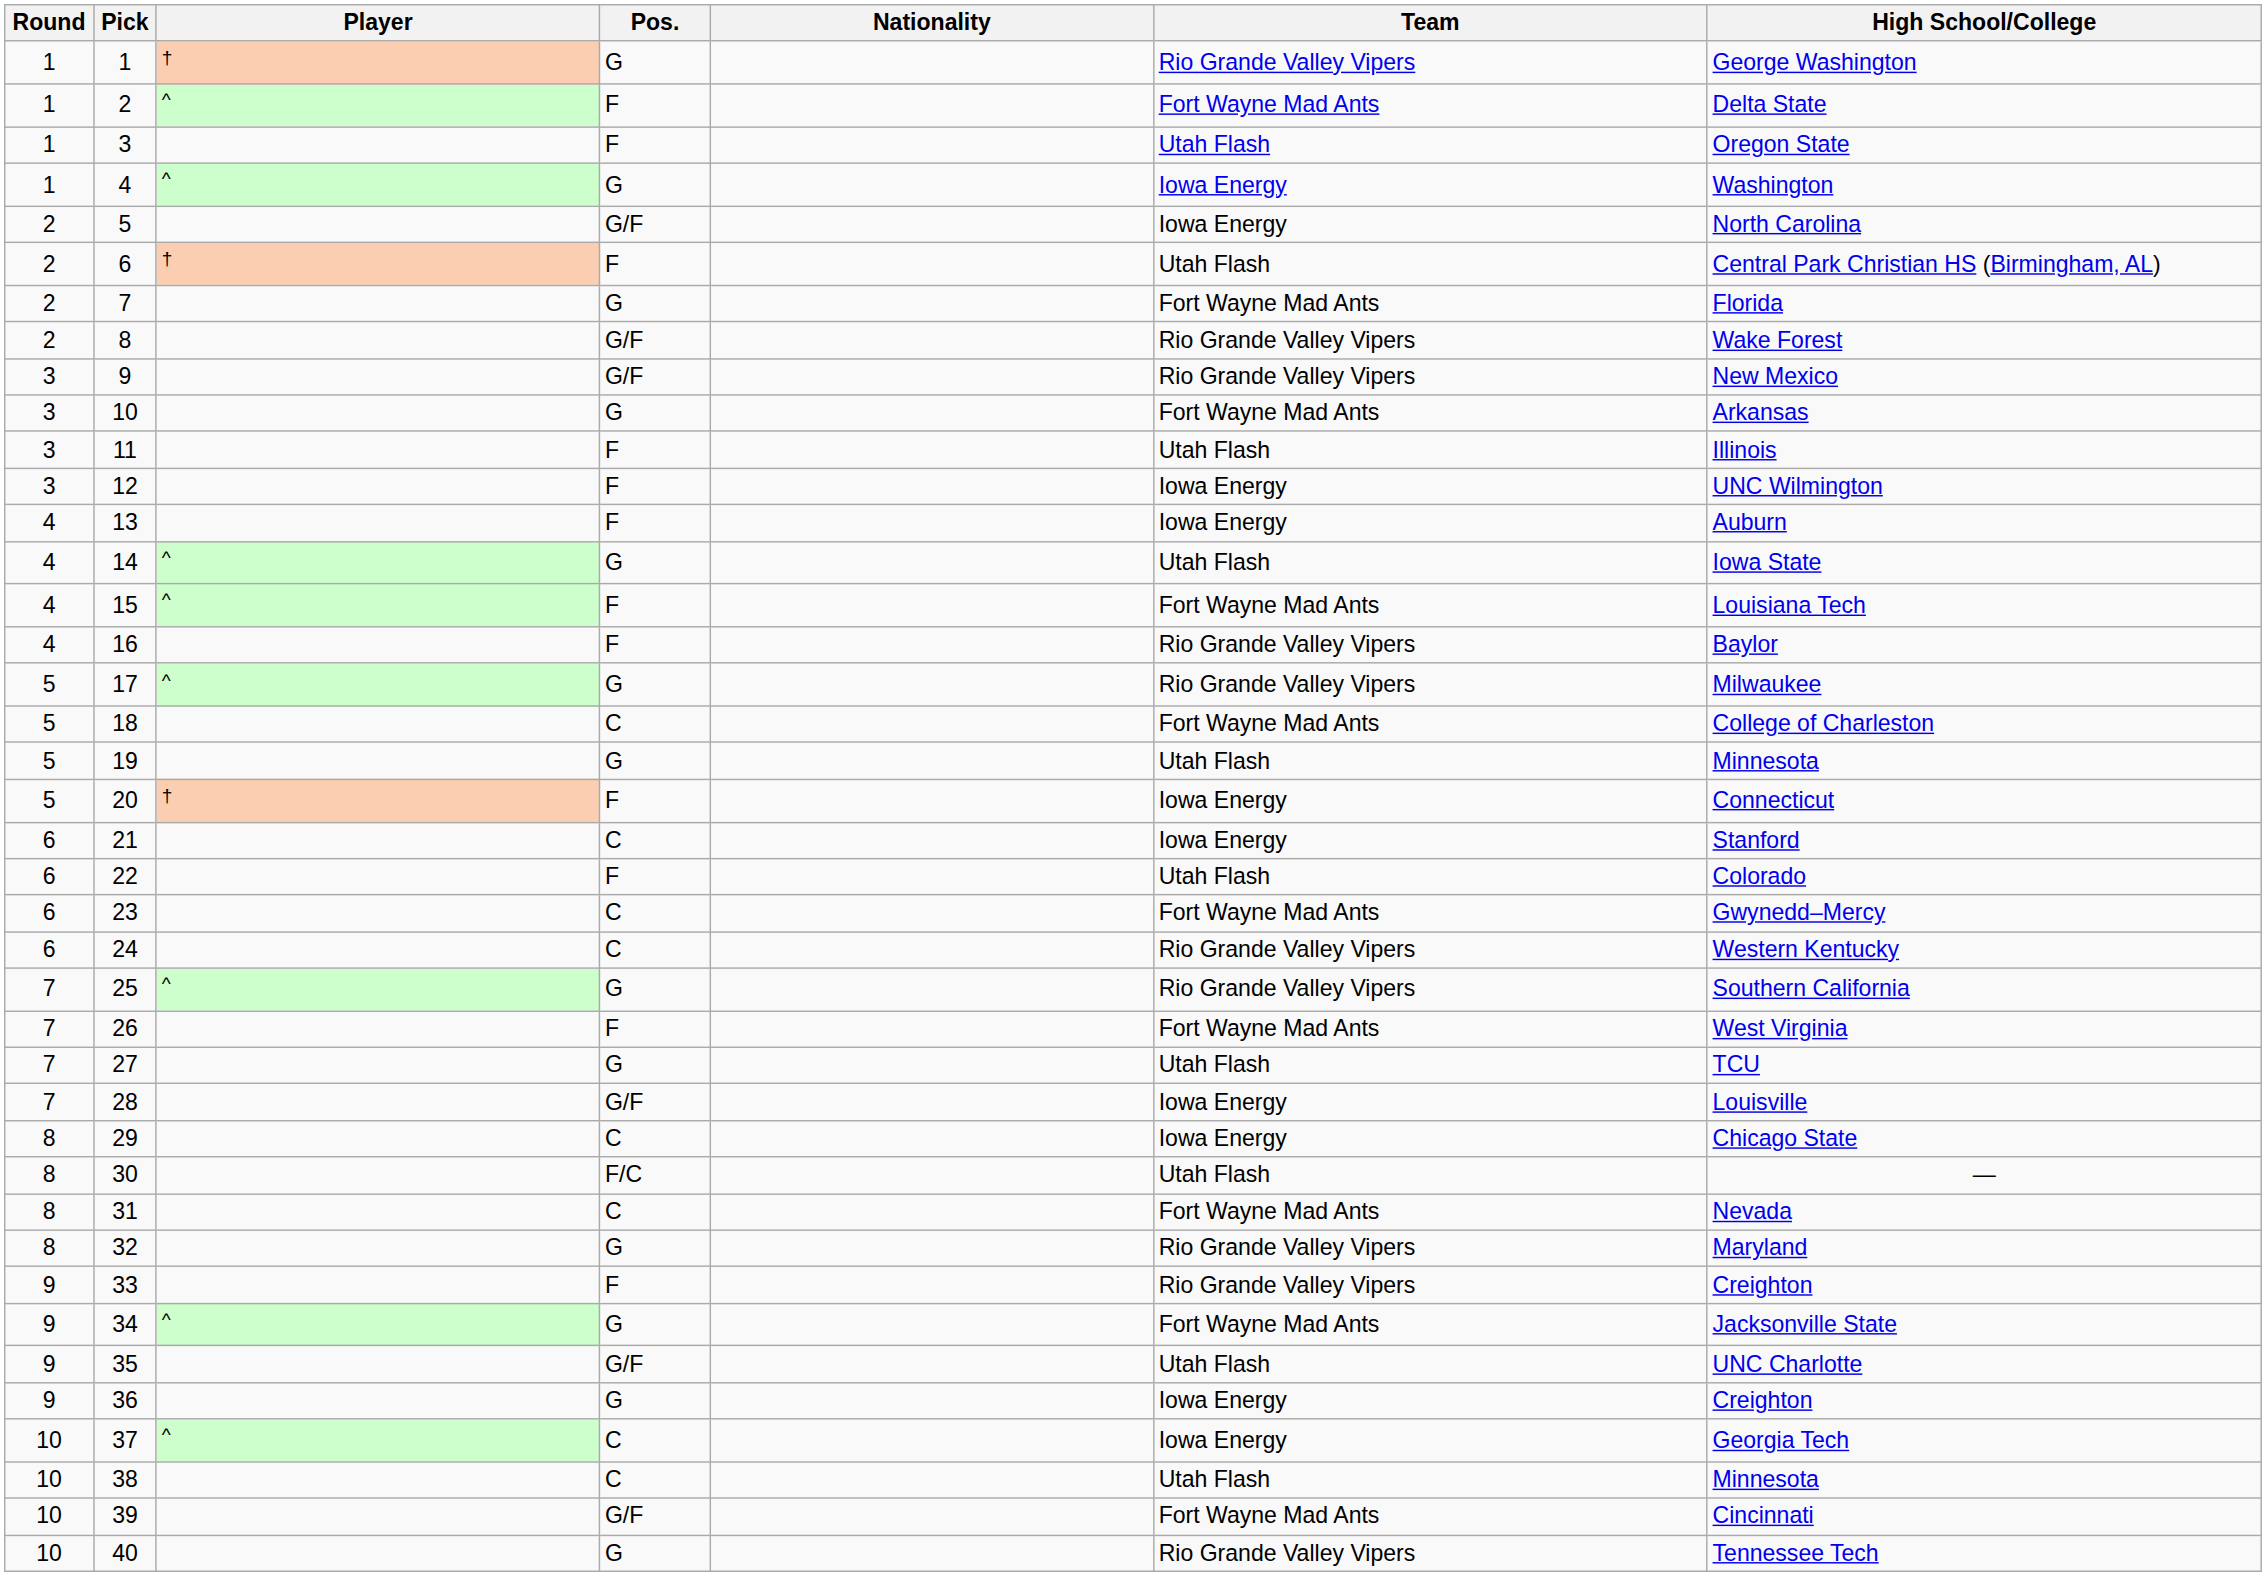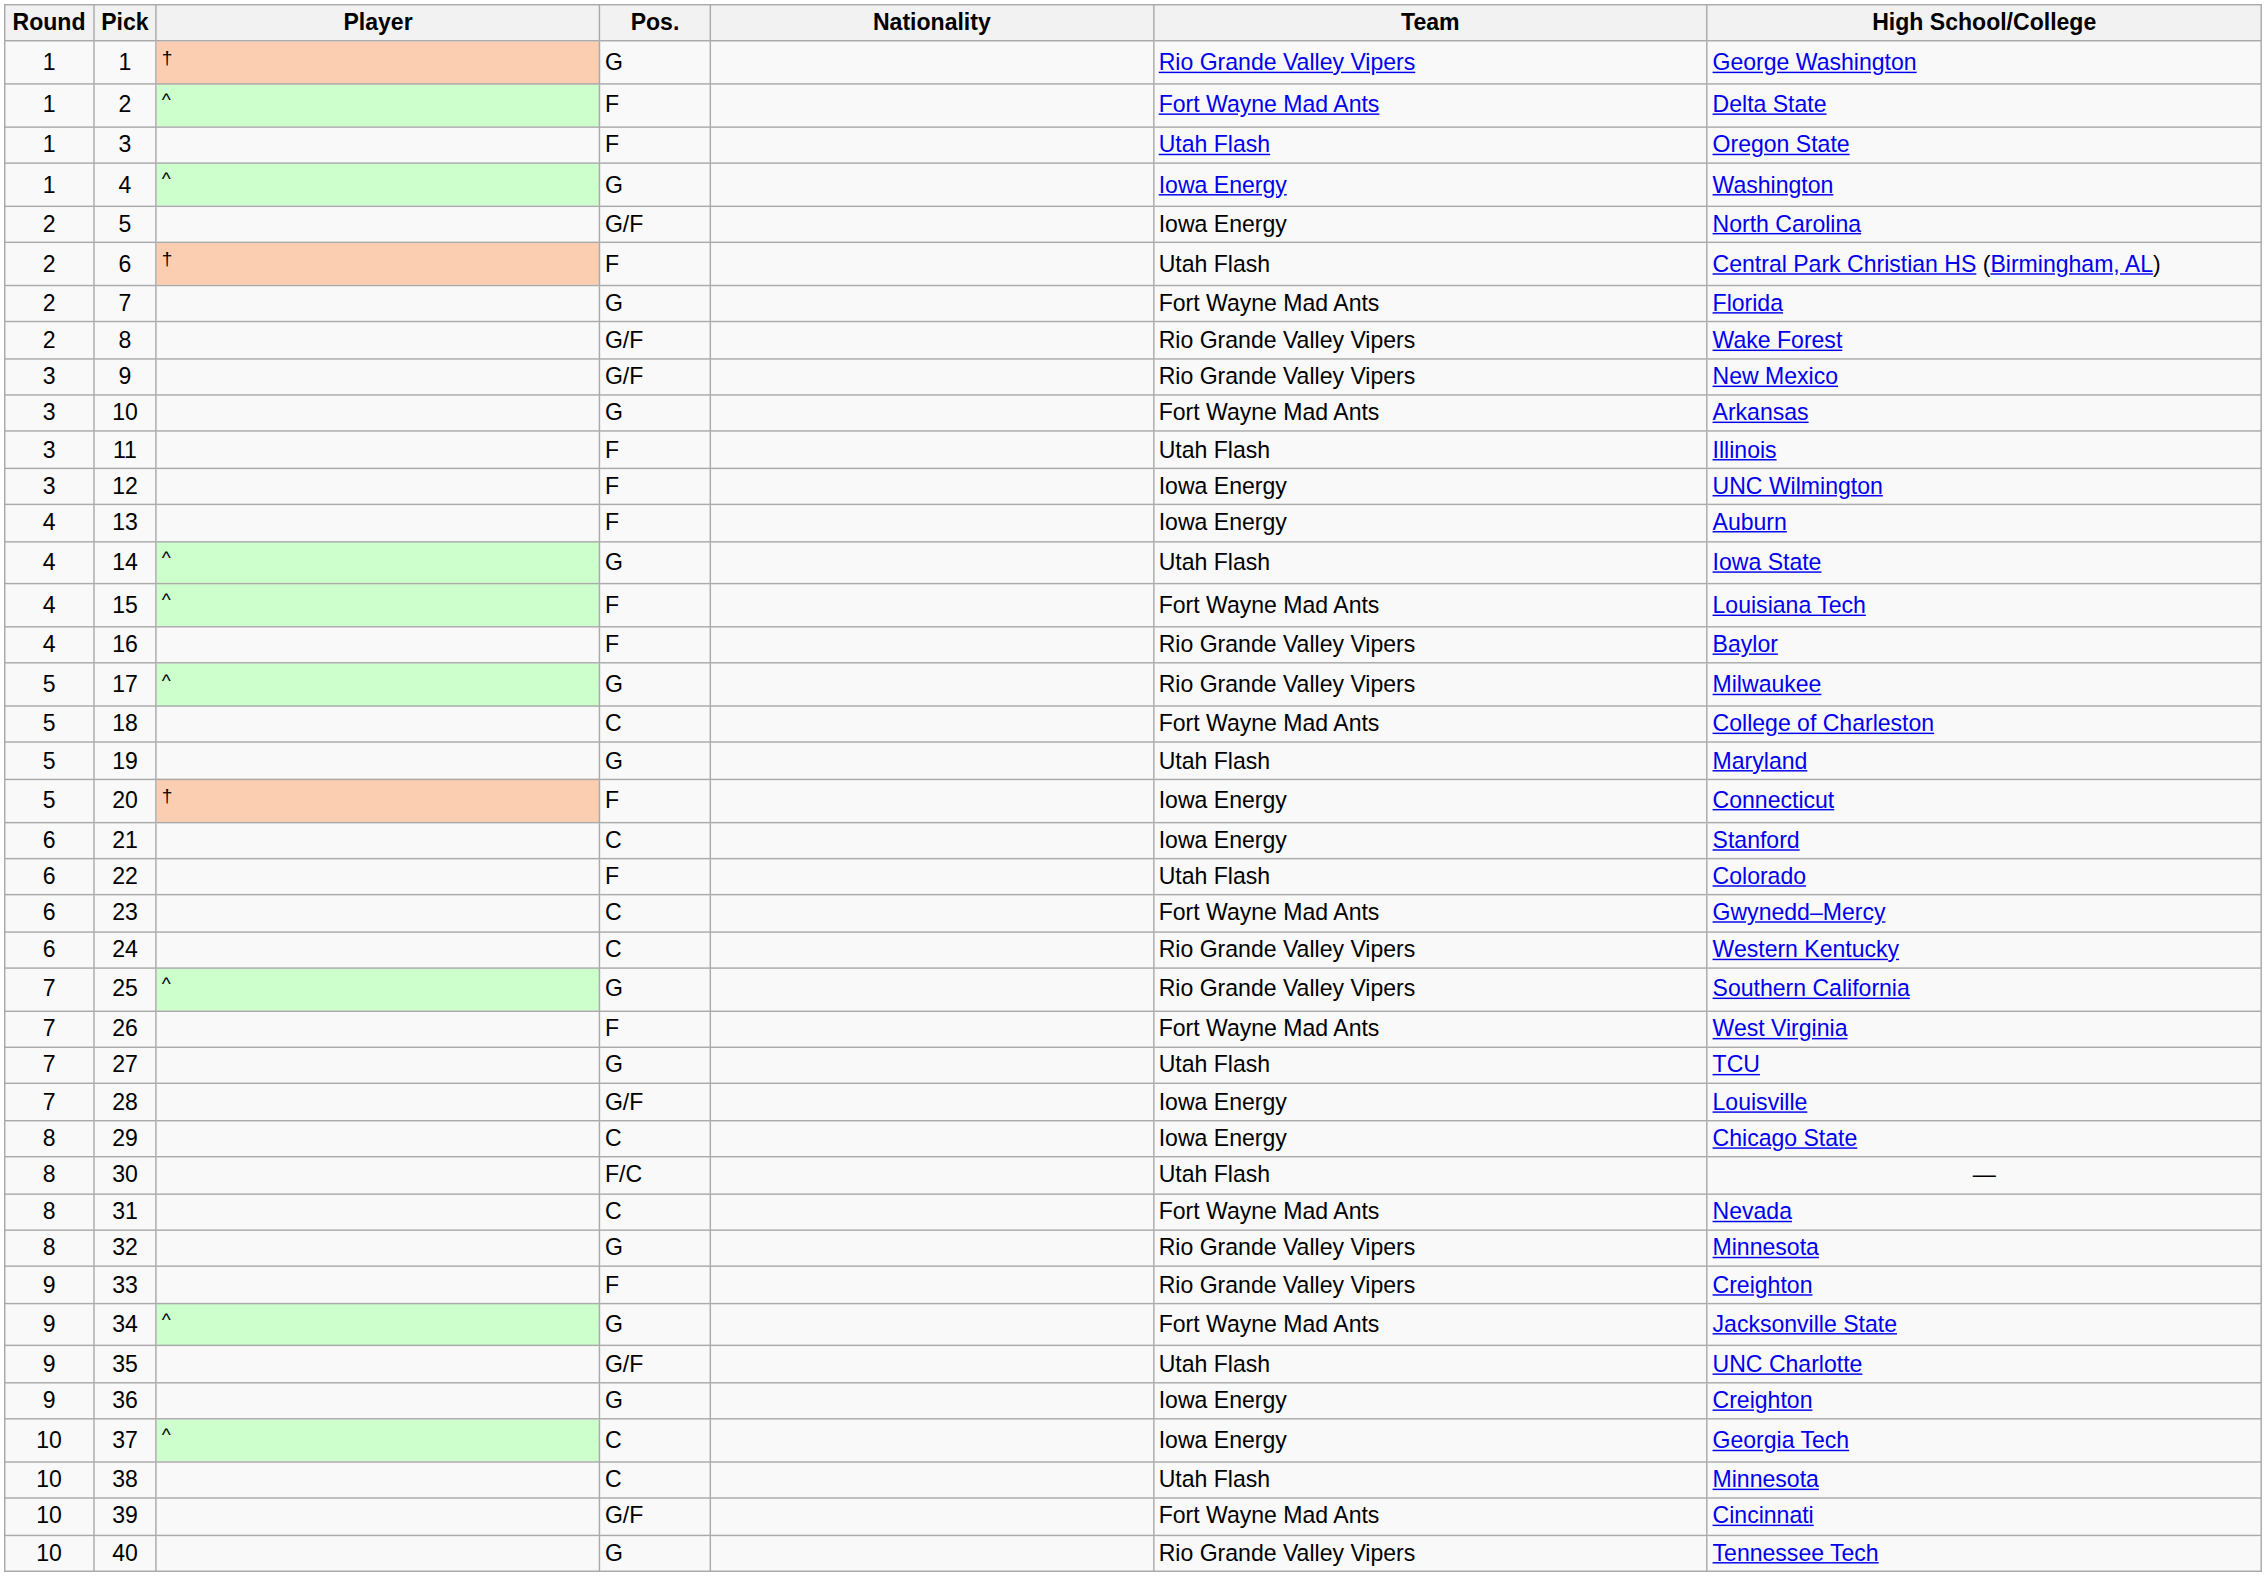 <table class="wikitable sortable">
 <tr>
 <th width="1%">Round</th>
 <th width="1%">Pick</th>
 <th width="16%">Player</th>
 <th width="4%">Pos.</th>
 <th width="16%">Nationality</th>
 <th width="20%">Team</th>
 <th width="20%">High School/College</th>
 </tr>
 <tr>
 <td align=center>1</td>
 <td align=center>1</td>
 <td style="background-color:#FBCEB1"><sup>†</sup></td>
 <td>G</td>
 <td></td>
 <td><a href='#'>Rio Grande Valley Vipers</a></td>
 <td><a href='#'>George Washington</a></td>
 </tr>
 <tr>
 <td align=center>1</td>
 <td align=center>2</td>
 <td style="background-color:#CCFFCC"><sup>^</sup></td>
 <td>F</td>
 <td></td>
 <td><a href='#'>Fort Wayne Mad Ants</a></td>
 <td><a href='#'>Delta State</a></td>
 </tr>
 <tr>
 <td align=center>1</td>
 <td align=center>3</td>
 <td></td>
 <td>F</td>
 <td></td>
 <td><a href='#'>Utah Flash</a></td>
 <td><a href='#'>Oregon State</a></td>
 </tr>
 <tr>
 <td align=center>1</td>
 <td align=center>4</td>
 <td style="background-color:#CCFFCC"><sup>^</sup></td>
 <td>G</td>
 <td></td>
 <td><a href='#'>Iowa Energy</a></td>
 <td><a href='#'>Washington</a></td>
 </tr>
 <tr>
 <td align=center>2</td>
 <td align=center>5</td>
 <td></td>
 <td>G/F</td>
 <td></td>
 <td>Iowa Energy</td>
 <td><a href='#'>North Carolina</a></td>
 </tr>
 <tr>
 <td align=center>2</td>
 <td align=center>6</td>
 <td style="background-color:#FBCEB1"><sup>†</sup></td>
 <td>F</td>
 <td></td>
 <td>Utah Flash</td>
 <td><a href='#'>Central Park Christian HS</a> (<a href='#'>Birmingham, AL</a>)</td>
 </tr>
 <tr>
 <td align=center>2</td>
 <td align=center>7</td>
 <td></td>
 <td>G</td>
 <td></td>
 <td>Fort Wayne Mad Ants</td>
 <td><a href='#'>Florida</a></td>
 </tr>
 <tr>
 <td align=center>2</td>
 <td align=center>8</td>
 <td></td>
 <td>G/F</td>
 <td></td>
 <td>Rio Grande Valley Vipers</td>
 <td><a href='#'>Wake Forest</a></td>
 </tr>
 <tr>
 <td align=center>3</td>
 <td align=center>9</td>
 <td></td>
 <td>G/F</td>
 <td></td>
 <td>Rio Grande Valley Vipers</td>
 <td><a href='#'>New Mexico</a></td>
 </tr>
 <tr>
 <td align=center>3</td>
 <td align=center>10</td>
 <td></td>
 <td>G</td>
 <td></td>
 <td>Fort Wayne Mad Ants</td>
 <td><a href='#'>Arkansas</a></td>
 </tr>
 <tr>
 <td align=center>3</td>
 <td align=center>11</td>
 <td></td>
 <td>F</td>
 <td></td>
 <td>Utah Flash</td>
 <td><a href='#'>Illinois</a></td>
 </tr>
 <tr>
 <td align=center>3</td>
 <td align=center>12</td>
 <td></td>
 <td>F</td>
 <td></td>
 <td>Iowa Energy</td>
 <td><a href='#'>UNC Wilmington</a></td>
 </tr>
 <tr>
 <td align=center>4</td>
 <td align=center>13</td>
 <td></td>
 <td>F</td>
 <td></td>
 <td>Iowa Energy</td>
 <td><a href='#'>Auburn</a></td>
 </tr>
 <tr>
 <td align=center>4</td>
 <td align=center>14</td>
 <td style="background-color:#CCFFCC"><sup>^</sup></td>
 <td>G</td>
 <td></td>
 <td>Utah Flash</td>
 <td><a href='#'>Iowa State</a></td>
 </tr>
 <tr>
 <td align=center>4</td>
 <td align=center>15</td>
 <td style="background-color:#CCFFCC"><sup>^</sup></td>
 <td>F</td>
 <td></td>
 <td>Fort Wayne Mad Ants</td>
 <td><a href='#'>Louisiana Tech</a></td>
 </tr>
 <tr>
 <td align=center>4</td>
 <td align=center>16</td>
 <td></td>
 <td>F</td>
 <td></td>
 <td>Rio Grande Valley Vipers</td>
 <td><a href='#'>Baylor</a></td>
 </tr>
 <tr>
 <td align=center>5</td>
 <td align=center>17</td>
 <td style="background-color:#CCFFCC"><sup>^</sup></td>
 <td>G</td>
 <td></td>
 <td>Rio Grande Valley Vipers</td>
 <td><a href='#'>Milwaukee</a></td>
 </tr>
 <tr>
 <td align=center>5</td>
 <td align=center>18</td>
 <td></td>
 <td>C</td>
 <td></td>
 <td>Fort Wayne Mad Ants</td>
 <td><a href='#'>College of Charleston</a></td>
 </tr>
 <tr>
 <td align=center>5</td>
 <td align=center>19</td>
 <td></td>
 <td>G</td>
 <td></td>
 <td>Utah Flash</td>
-<td><a href='#'>Minnesota</a></td>
+<td><a href='#'>Maryland</a></td>
 </tr>
 <tr>
 <td align=center>5</td>
 <td align=center>20</td>
 <td style="background-color:#FBCEB1"><sup>†</sup></td>
 <td>F</td>
 <td></td>
 <td>Iowa Energy</td>
 <td><a href='#'>Connecticut</a></td>
 </tr>
 <tr>
 <td align=center>6</td>
 <td align=center>21</td>
 <td></td>
 <td>C</td>
 <td></td>
 <td>Iowa Energy</td>
 <td><a href='#'>Stanford</a></td>
 </tr>
 <tr>
 <td align=center>6</td>
 <td align=center>22</td>
 <td></td>
 <td>F</td>
 <td></td>
 <td>Utah Flash</td>
 <td><a href='#'>Colorado</a></td>
 </tr>
 <tr>
 <td align=center>6</td>
 <td align=center>23</td>
 <td></td>
 <td>C</td>
 <td></td>
 <td>Fort Wayne Mad Ants</td>
 <td><a href='#'>Gwynedd–Mercy</a></td>
 </tr>
 <tr>
 <td align=center>6</td>
 <td align=center>24</td>
 <td></td>
 <td>C</td>
 <td></td>
 <td>Rio Grande Valley Vipers</td>
 <td><a href='#'>Western Kentucky</a></td>
 </tr>
 <tr>
 <td align=center>7</td>
 <td align=center>25</td>
 <td style="background-color:#CCFFCC"><sup>^</sup></td>
 <td>G</td>
 <td></td>
 <td>Rio Grande Valley Vipers</td>
 <td><a href='#'>Southern California</a></td>
 </tr>
 <tr>
 <td align=center>7</td>
 <td align=center>26</td>
 <td></td>
 <td>F</td>
 <td></td>
 <td>Fort Wayne Mad Ants</td>
 <td><a href='#'>West Virginia</a></td>
 </tr>
 <tr>
 <td align=center>7</td>
 <td align=center>27</td>
 <td></td>
 <td>G</td>
 <td></td>
 <td>Utah Flash</td>
 <td><a href='#'>TCU</a></td>
 </tr>
 <tr>
 <td align=center>7</td>
 <td align=center>28</td>
 <td></td>
 <td>G/F</td>
 <td></td>
 <td>Iowa Energy</td>
 <td><a href='#'>Louisville</a></td>
 </tr>
 <tr>
 <td align=center>8</td>
 <td align=center>29</td>
 <td></td>
 <td>C</td>
 <td></td>
 <td>Iowa Energy</td>
 <td><a href='#'>Chicago State</a></td>
 </tr>
 <tr>
 <td align=center>8</td>
 <td align=center>30</td>
 <td></td>
 <td>F/C</td>
 <td></td>
 <td>Utah Flash</td>
 <td align=center>—</td>
 </tr>
 <tr>
 <td align=center>8</td>
 <td align=center>31</td>
 <td></td>
 <td>C</td>
 <td></td>
 <td>Fort Wayne Mad Ants</td>
 <td><a href='#'>Nevada</a></td>
 </tr>
 <tr>
 <td align=center>8</td>
 <td align=center>32</td>
 <td></td>
 <td>G</td>
 <td></td>
 <td>Rio Grande Valley Vipers</td>
-<td><a href='#'>Maryland</a></td>
+<td><a href='#'>Minnesota</a></td>
 </tr>
 <tr>
 <td align=center>9</td>
 <td align=center>33</td>
 <td></td>
 <td>F</td>
 <td></td>
 <td>Rio Grande Valley Vipers</td>
 <td><a href='#'>Creighton</a></td>
 </tr>
 <tr>
 <td align=center>9</td>
 <td align=center>34</td>
 <td style="background-color:#CCFFCC"><sup>^</sup></td>
 <td>G</td>
 <td></td>
 <td>Fort Wayne Mad Ants</td>
 <td><a href='#'>Jacksonville State</a></td>
 </tr>
 <tr>
 <td align=center>9</td>
 <td align=center>35</td>
 <td></td>
 <td>G/F</td>
 <td></td>
 <td>Utah Flash</td>
 <td><a href='#'>UNC Charlotte</a></td>
 </tr>
 <tr>
 <td align=center>9</td>
 <td align=center>36</td>
 <td></td>
 <td>G</td>
 <td></td>
 <td>Iowa Energy</td>
 <td><a href='#'>Creighton</a></td>
 </tr>
 <tr>
 <td align=center>10</td>
 <td align=center>37</td>
 <td style="background-color:#CCFFCC"><sup>^</sup></td>
 <td>C</td>
 <td></td>
 <td>Iowa Energy</td>
 <td><a href='#'>Georgia Tech</a></td>
 </tr>
 <tr>
 <td align=center>10</td>
 <td align=center>38</td>
 <td></td>
 <td>C</td>
 <td></td>
 <td>Utah Flash</td>
 <td><a href='#'>Minnesota</a></td>
 </tr>
 <tr>
 <td align=center>10</td>
 <td align=center>39</td>
 <td></td>
 <td>G/F</td>
 <td></td>
 <td>Fort Wayne Mad Ants</td>
 <td><a href='#'>Cincinnati</a></td>
 </tr>
 <tr>
 <td align=center>10</td>
 <td align=center>40</td>
 <td></td>
 <td>G</td>
 <td></td>
 <td>Rio Grande Valley Vipers</td>
 <td><a href='#'>Tennessee Tech</a></td>
 </tr>
 <tr>
 </tr>
 </table>
